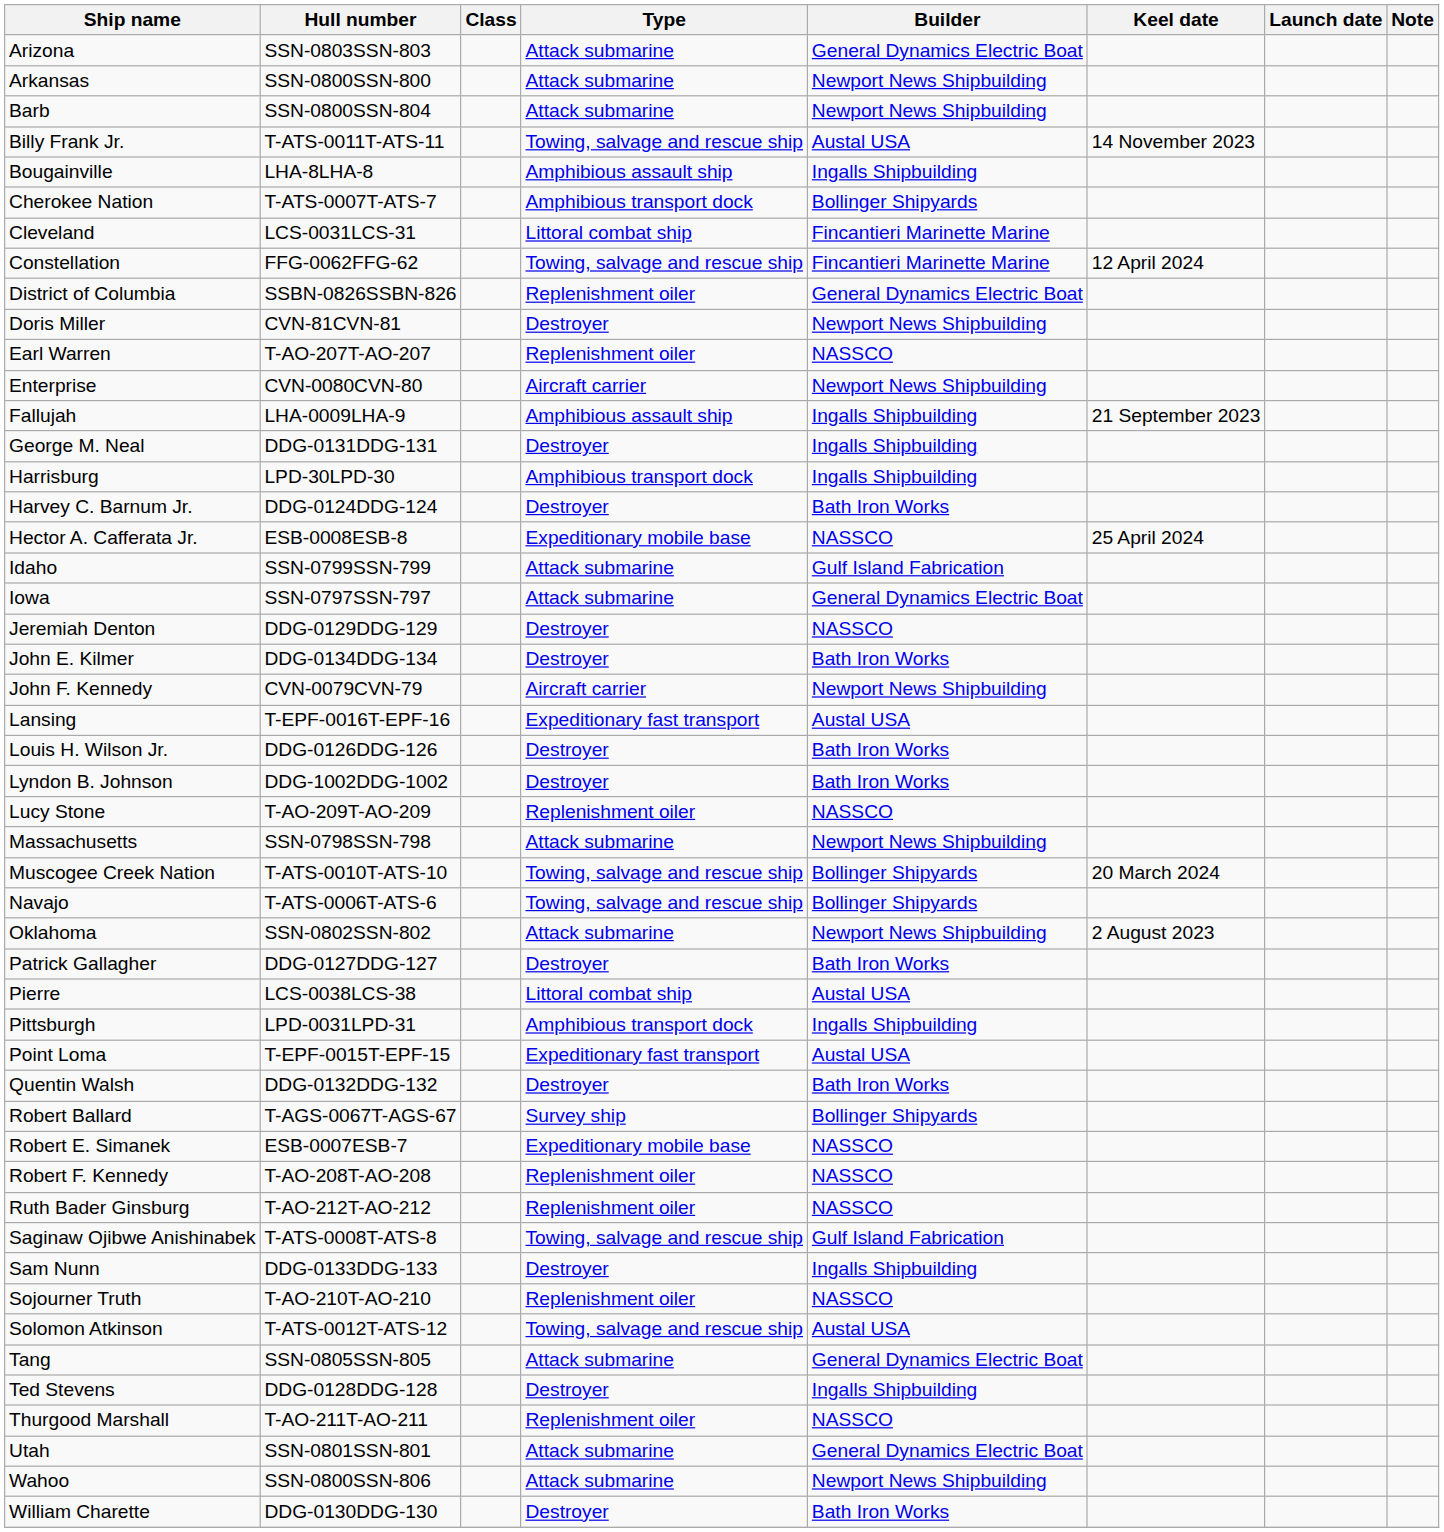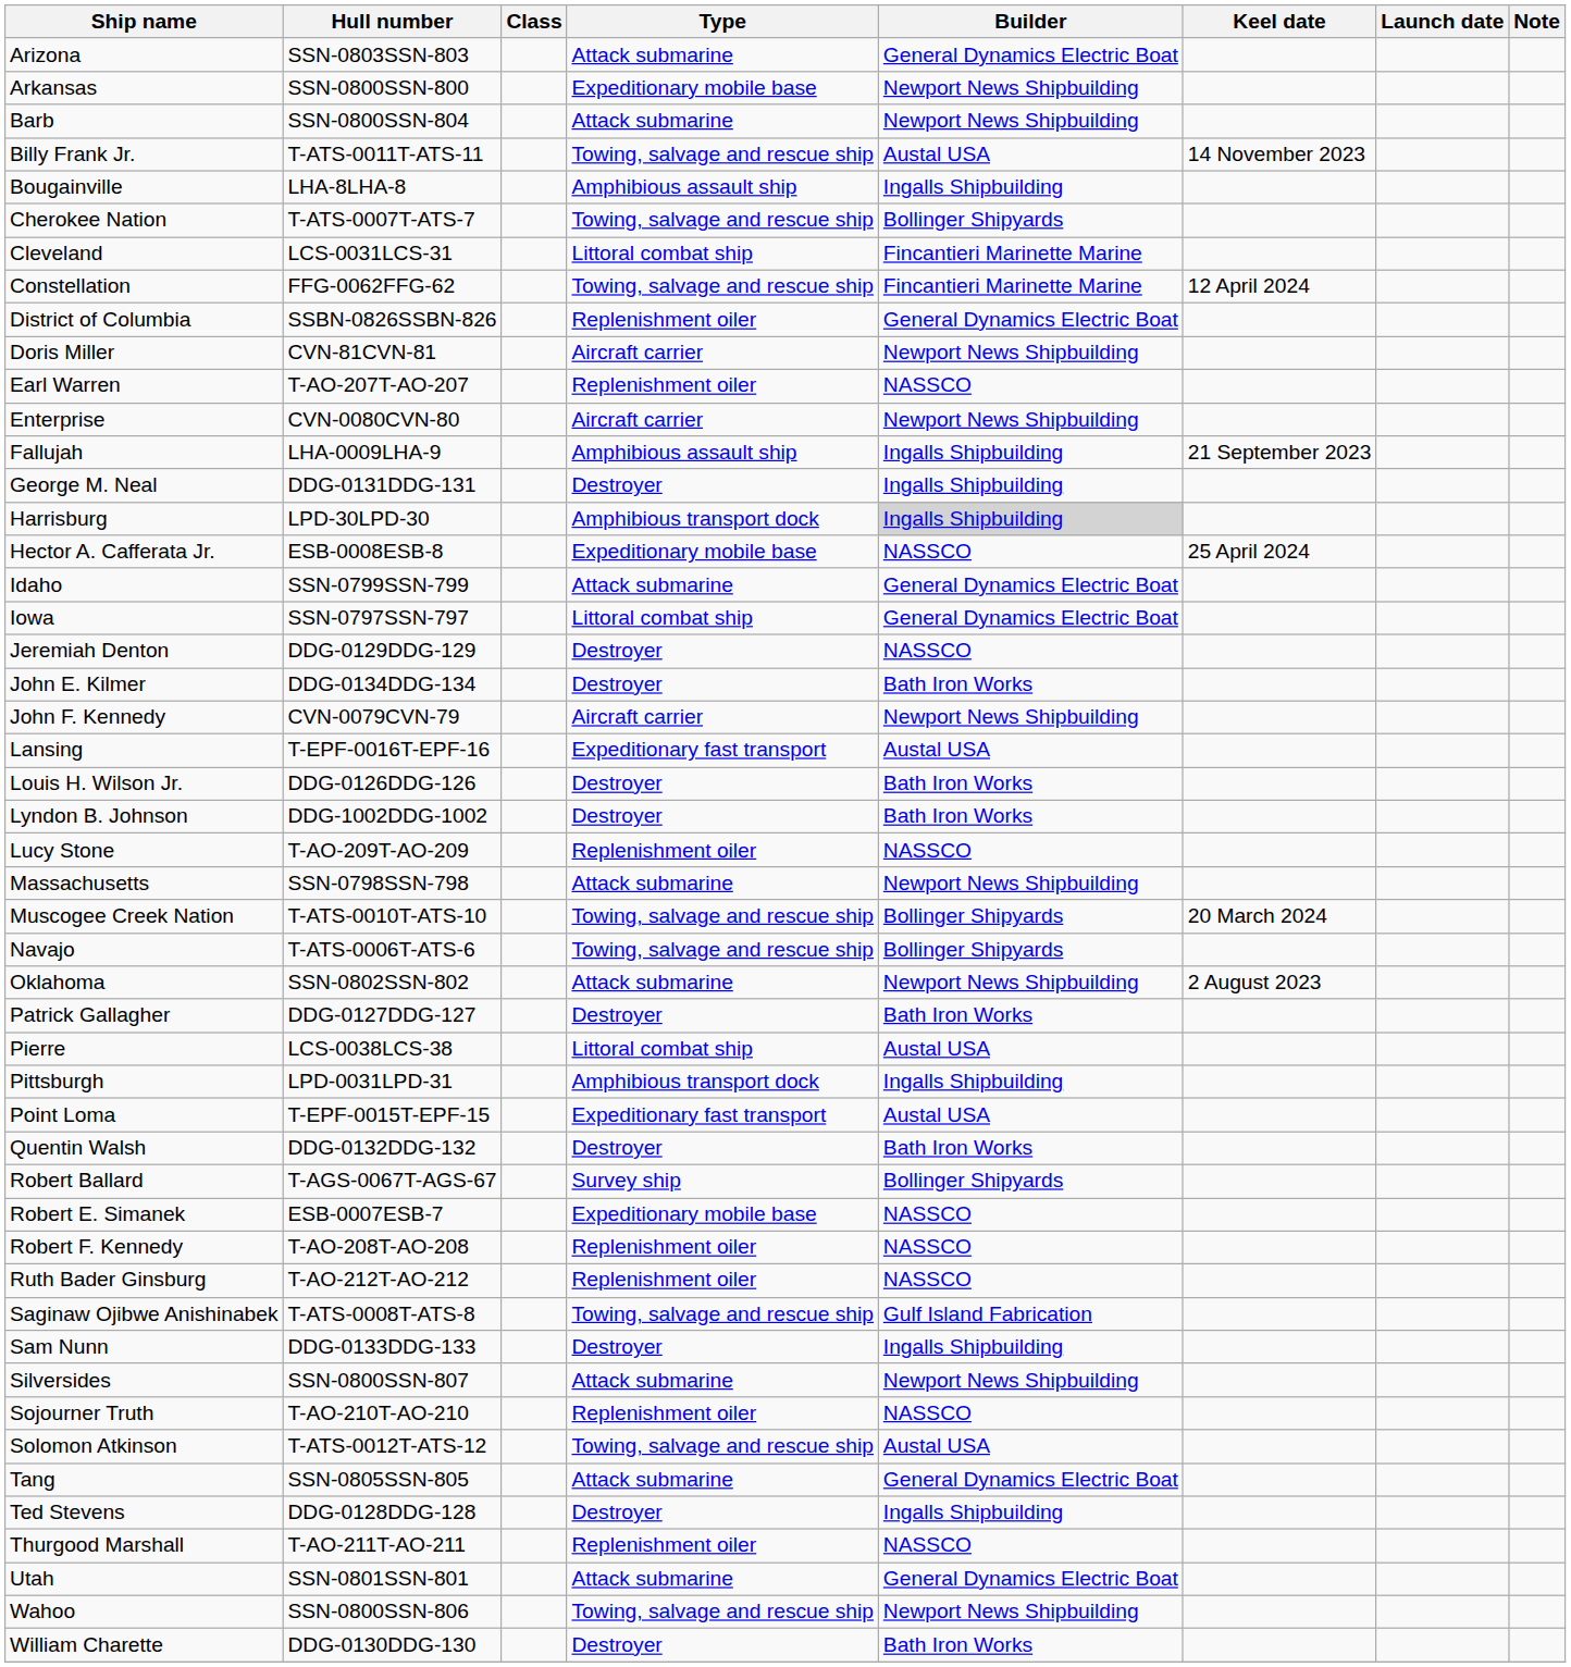 <table class="wikitable sortable nowraplinks">
 <tr>
 <th>Ship name</th>
 <th>Hull number</th>
 <th>Class</th>
 <th>Type</th>
 <th>Builder</th>
 <th>Keel date</th>
 <th>Launch date</th>
 <th>Note</th>
 </tr>
 <tr>
 <td><span>Arizona</span></td>
 <td><span>SSN-0803</span>SSN-803</td>
 <td></td>
 <td><a href='#'>Attack submarine</a></td>
 <td><a href='#'>General Dynamics Electric Boat</a></td>
 <td></td>
 <td></td>
 <td></td>
 </tr>
 <tr>
 <td><span>Arkansas</span></td>
 <td><span>SSN-0800</span>SSN-800</td>
 <td></td>
-<td><a href='#'>Attack submarine</a></td>
+<td><a href='#'>Expeditionary mobile base</a></td>
 <td><a href='#'>Newport News Shipbuilding</a></td>
 <td></td>
 <td></td>
 <td></td>
 </tr>
 <tr>
 <td><span>Barb</span></td>
 <td><span>SSN-0800</span>SSN-804</td>
 <td></td>
 <td><a href='#'>Attack submarine</a></td>
 <td><a href='#'>Newport News Shipbuilding</a></td>
 <td></td>
 <td></td>
 <td></td>
 </tr>
 <tr>
 <td><span>Billy Frank Jr.</span></td>
 <td><span>T-ATS-0011</span>T-ATS-11</td>
 <td></td>
 <td><a href='#'>Towing, salvage and rescue ship</a></td>
 <td><a href='#'>Austal USA</a></td>
 <td>14 November 2023</td>
 <td></td>
 <td></td>
 </tr>
 <tr>
 <td><span>Bougainville</span></td>
 <td><span>LHA-8</span>LHA-8</td>
 <td></td>
 <td><a href='#'>Amphibious assault ship</a></td>
 <td><a href='#'>Ingalls Shipbuilding</a></td>
 <td></td>
 <td></td>
 <td></td>
 </tr>
 <tr>
 <td><span>Cherokee Nation</span></td>
 <td><span>T-ATS-0007</span>T-ATS-7</td>
 <td></td>
-<td><a href='#'>Amphibious transport dock</a></td>
+<td><a href='#'>Towing, salvage and rescue ship</a></td>
 <td><a href='#'>Bollinger Shipyards</a></td>
 <td></td>
 <td></td>
 <td></td>
 </tr>
 <tr>
 <td><span>Cleveland</span></td>
 <td><span>LCS-0031</span>LCS-31</td>
 <td></td>
 <td><a href='#'>Littoral combat ship</a></td>
 <td><a href='#'>Fincantieri Marinette Marine</a></td>
 <td></td>
 <td></td>
 <td></td>
 </tr>
 <tr>
 <td><span>Constellation</span></td>
 <td><span>FFG-0062</span>FFG-62</td>
 <td></td>
 <td><a href='#'>Towing, salvage and rescue ship</a></td>
 <td><a href='#'>Fincantieri Marinette Marine</a></td>
 <td>12 April 2024</td>
 <td></td>
 <td></td>
 </tr>
 <tr>
 <td><span>District of Columbia</span></td>
 <td><span>SSBN-0826</span>SSBN-826</td>
 <td></td>
 <td><a href='#'>Replenishment oiler</a></td>
 <td><a href='#'>General Dynamics Electric Boat</a></td>
 <td></td>
 <td></td>
 <td></td>
 </tr>
 <tr>
 <td><span>Doris Miller</span></td>
 <td><span>CVN-81</span>CVN-81</td>
 <td></td>
-<td><a href='#'>Destroyer</a></td>
+<td><a href='#'>Aircraft carrier</a></td>
 <td><a href='#'>Newport News Shipbuilding</a></td>
 <td></td>
 <td></td>
 <td></td>
 </tr>
 <tr>
 <td><span>Earl Warren</span></td>
 <td><span>T-AO-207</span>T-AO-207</td>
 <td></td>
 <td><a href='#'>Replenishment oiler</a></td>
 <td><a href='#'>NASSCO</a></td>
 <td></td>
 <td></td>
 <td></td>
 </tr>
 <tr>
 <td><span>Enterprise</span></td>
 <td><span>CVN-0080</span>CVN-80</td>
 <td></td>
 <td><a href='#'>Aircraft carrier</a></td>
 <td><a href='#'>Newport News Shipbuilding</a></td>
 <td></td>
 <td></td>
 <td></td>
 </tr>
 <tr>
 <td><span>Fallujah</span></td>
 <td><span>LHA-0009</span>LHA-9</td>
 <td></td>
 <td><a href='#'>Amphibious assault ship</a></td>
 <td><a href='#'>Ingalls Shipbuilding</a></td>
 <td>21 September 2023</td>
 <td></td>
 <td></td>
 </tr>
 <tr>
 <td><span>George M. Neal</span></td>
 <td><span>DDG-0131</span>DDG-131</td>
 <td></td>
 <td><a href='#'>Destroyer</a></td>
 <td><a href='#'>Ingalls Shipbuilding</a></td>
 <td></td>
 <td></td>
 <td></td>
 </tr>
 <tr>
 <td><span>Harrisburg</span></td>
 <td><span>LPD-30</span>LPD-30</td>
 <td></td>
 <td><a href='#'>Amphibious transport dock</a></td>
-<td><a href='#'>Ingalls Shipbuilding</a></td>
-<td></td>
-<td></td>
-<td></td>
-</tr>
-<tr>
-<td><span>Harvey C. Barnum Jr.</span></td>
-<td><span>DDG-0124</span>DDG-124</td>
-<td></td>
-<td><a href='#'>Destroyer</a></td>
-<td><a href='#'>Bath Iron Works</a></td>
+<td style="background: lightgrey;"><a href='#'>Ingalls Shipbuilding</a></td>
 <td></td>
 <td></td>
 <td></td>
 </tr>
 <tr>
 <td><span>Hector A. Cafferata Jr.</span></td>
 <td><span>ESB-0008</span>ESB-8</td>
 <td></td>
 <td><a href='#'>Expeditionary mobile base</a></td>
 <td><a href='#'>NASSCO</a></td>
 <td>25 April 2024</td>
 <td></td>
 <td></td>
 </tr>
 <tr>
 <td><span>Idaho</span></td>
 <td><span>SSN-0799</span>SSN-799</td>
 <td></td>
 <td><a href='#'>Attack submarine</a></td>
-<td><a href='#'>Gulf Island Fabrication</a></td>
+<td><a href='#'>General Dynamics Electric Boat</a></td>
 <td></td>
 <td></td>
 <td></td>
 </tr>
 <tr>
 <td><span>Iowa</span></td>
 <td><span>SSN-0797</span>SSN-797</td>
 <td></td>
-<td><a href='#'>Attack submarine</a></td>
+<td><a href='#'>Littoral combat ship</a></td>
 <td><a href='#'>General Dynamics Electric Boat</a></td>
 <td></td>
 <td></td>
 <td></td>
 </tr>
 <tr>
 <td><span>Jeremiah Denton</span></td>
 <td><span>DDG-0129</span>DDG-129</td>
 <td></td>
 <td><a href='#'>Destroyer</a></td>
 <td><a href='#'>NASSCO</a></td>
 <td></td>
 <td></td>
 <td></td>
 </tr>
 <tr>
 <td><span>John E. Kilmer</span></td>
 <td><span>DDG-0134</span>DDG-134</td>
 <td></td>
 <td><a href='#'>Destroyer</a></td>
 <td><a href='#'>Bath Iron Works</a></td>
 <td></td>
 <td></td>
 <td></td>
 </tr>
 <tr>
 <td><span>John F. Kennedy</span></td>
 <td><span>CVN-0079</span>CVN-79</td>
 <td></td>
 <td><a href='#'>Aircraft carrier</a></td>
 <td><a href='#'>Newport News Shipbuilding</a></td>
 <td></td>
 <td></td>
 <td></td>
 </tr>
 <tr>
 <td><span>Lansing</span></td>
 <td><span>T-EPF-0016</span>T-EPF-16</td>
 <td></td>
 <td><a href='#'>Expeditionary fast transport</a></td>
 <td><a href='#'>Austal USA</a></td>
 <td></td>
 <td></td>
 <td></td>
 </tr>
 <tr>
 <td><span>Louis H. Wilson Jr.</span></td>
 <td><span>DDG-0126</span>DDG-126</td>
 <td></td>
 <td><a href='#'>Destroyer</a></td>
 <td><a href='#'>Bath Iron Works</a></td>
 <td></td>
 <td></td>
 <td></td>
 </tr>
 <tr>
 <td><span>Lyndon B. Johnson</span></td>
 <td><span>DDG-1002</span>DDG-1002</td>
 <td></td>
 <td><a href='#'>Destroyer</a></td>
 <td><a href='#'>Bath Iron Works</a></td>
 <td></td>
 <td></td>
 <td></td>
 </tr>
 <tr>
 <td><span>Lucy Stone</span></td>
 <td><span>T-AO-209</span>T-AO-209</td>
 <td></td>
 <td><a href='#'>Replenishment oiler</a></td>
 <td><a href='#'>NASSCO</a></td>
 <td></td>
 <td></td>
 <td></td>
 </tr>
 <tr>
 <td><span>Massachusetts</span></td>
 <td><span>SSN-0798</span>SSN-798</td>
 <td></td>
 <td><a href='#'>Attack submarine</a></td>
 <td><a href='#'>Newport News Shipbuilding</a></td>
 <td></td>
 <td></td>
 <td></td>
 </tr>
 <tr>
 <td><span>Muscogee Creek Nation</span></td>
 <td><span>T-ATS-0010</span>T-ATS-10</td>
 <td></td>
 <td><a href='#'>Towing, salvage and rescue ship</a></td>
 <td><a href='#'>Bollinger Shipyards</a></td>
 <td>20 March 2024</td>
 <td></td>
 <td></td>
 </tr>
 <tr>
 <td><span>Navajo</span></td>
 <td><span>T-ATS-0006</span>T-ATS-6</td>
 <td></td>
 <td><a href='#'>Towing, salvage and rescue ship</a></td>
 <td><a href='#'>Bollinger Shipyards</a></td>
 <td></td>
 <td></td>
 <td></td>
 </tr>
 <tr>
 <td><span>Oklahoma</span></td>
 <td><span>SSN-0802</span>SSN-802</td>
 <td></td>
 <td><a href='#'>Attack submarine</a></td>
 <td><a href='#'>Newport News Shipbuilding</a></td>
 <td>2 August 2023</td>
 <td></td>
 <td></td>
 </tr>
 <tr>
 <td><span>Patrick Gallagher</span></td>
 <td><span>DDG-0127</span>DDG-127</td>
 <td></td>
 <td><a href='#'>Destroyer</a></td>
 <td><a href='#'>Bath Iron Works</a></td>
 <td></td>
 <td></td>
 <td></td>
 </tr>
 <tr>
 <td><span>Pierre</span></td>
 <td><span>LCS-0038</span>LCS-38</td>
 <td></td>
 <td><a href='#'>Littoral combat ship</a></td>
 <td><a href='#'>Austal USA</a></td>
 <td></td>
 <td></td>
 <td></td>
 </tr>
 <tr>
 <td><span>Pittsburgh</span></td>
 <td><span>LPD-0031</span>LPD-31</td>
 <td></td>
 <td><a href='#'>Amphibious transport dock</a></td>
 <td><a href='#'>Ingalls Shipbuilding</a></td>
 <td></td>
 <td></td>
 <td></td>
 </tr>
 <tr>
 <td><span>Point Loma</span></td>
 <td><span>T-EPF-0015</span>T-EPF-15</td>
 <td></td>
 <td><a href='#'>Expeditionary fast transport</a></td>
 <td><a href='#'>Austal USA</a></td>
 <td></td>
 <td></td>
 <td></td>
 </tr>
 <tr>
 <td><span>Quentin Walsh</span></td>
 <td><span>DDG-0132</span>DDG-132</td>
 <td></td>
 <td><a href='#'>Destroyer</a></td>
 <td><a href='#'>Bath Iron Works</a></td>
 <td></td>
 <td></td>
 <td></td>
 </tr>
 <tr>
 <td><span>Robert Ballard</span></td>
 <td><span>T-AGS-0067</span>T-AGS-67</td>
 <td></td>
 <td><a href='#'>Survey ship</a></td>
 <td><a href='#'>Bollinger Shipyards</a></td>
 <td></td>
 <td></td>
 <td></td>
 </tr>
 <tr>
 <td><span>Robert E. Simanek</span></td>
 <td><span>ESB-0007</span>ESB-7</td>
 <td></td>
 <td><a href='#'>Expeditionary mobile base</a></td>
 <td><a href='#'>NASSCO</a></td>
 <td></td>
 <td></td>
 <td></td>
 </tr>
 <tr>
 <td><span>Robert F. Kennedy</span></td>
 <td><span>T-AO-208</span>T-AO-208</td>
 <td></td>
 <td><a href='#'>Replenishment oiler</a></td>
 <td><a href='#'>NASSCO</a></td>
 <td></td>
 <td></td>
 <td></td>
 </tr>
 <tr>
 <td><span>Ruth Bader Ginsburg</span></td>
 <td><span>T-AO-212</span>T-AO-212</td>
 <td></td>
 <td><a href='#'>Replenishment oiler</a></td>
 <td><a href='#'>NASSCO</a></td>
 <td></td>
 <td></td>
 <td></td>
 </tr>
 <tr>
 <td><span>Saginaw Ojibwe Anishinabek</span></td>
 <td><span>T-ATS-0008</span>T-ATS-8</td>
 <td></td>
 <td><a href='#'>Towing, salvage and rescue ship</a></td>
 <td><a href='#'>Gulf Island Fabrication</a></td>
 <td></td>
 <td></td>
 <td></td>
 </tr>
 <tr>
 <td><span>Sam Nunn</span></td>
 <td><span>DDG-0133</span>DDG-133</td>
 <td></td>
 <td><a href='#'>Destroyer</a></td>
 <td><a href='#'>Ingalls Shipbuilding</a></td>
 <td></td>
 <td></td>
 <td></td>
 </tr>
 <tr>
+<td><span>Silversides</span></td>
+<td><span>SSN-0800</span>SSN-807</td>
+<td></td>
+<td><a href='#'>Attack submarine</a></td>
+<td><a href='#'>Newport News Shipbuilding</a></td>
+<td></td>
+<td></td>
+<td></td>
+</tr>
+<tr>
 <td><span>Sojourner Truth</span></td>
 <td><span>T-AO-210</span>T-AO-210</td>
 <td></td>
 <td><a href='#'>Replenishment oiler</a></td>
 <td><a href='#'>NASSCO</a></td>
 <td></td>
 <td></td>
 <td></td>
 </tr>
 <tr>
 <td><span>Solomon Atkinson</span></td>
 <td><span>T-ATS-0012</span>T-ATS-12</td>
 <td></td>
 <td><a href='#'>Towing, salvage and rescue ship</a></td>
 <td><a href='#'>Austal USA</a></td>
 <td></td>
 <td></td>
 <td></td>
 </tr>
 <tr>
 <td><span>Tang</span></td>
 <td><span>SSN-0805</span>SSN-805</td>
 <td></td>
 <td><a href='#'>Attack submarine</a></td>
 <td><a href='#'>General Dynamics Electric Boat</a></td>
 <td></td>
 <td></td>
 <td></td>
 </tr>
 <tr>
 <td><span>Ted Stevens</span></td>
 <td><span>DDG-0128</span>DDG-128</td>
 <td></td>
 <td><a href='#'>Destroyer</a></td>
 <td><a href='#'>Ingalls Shipbuilding</a></td>
 <td></td>
 <td></td>
 <td></td>
 </tr>
 <tr>
 <td><span>Thurgood Marshall</span></td>
 <td><span>T-AO-211</span>T-AO-211</td>
 <td></td>
 <td><a href='#'>Replenishment oiler</a></td>
 <td><a href='#'>NASSCO</a></td>
 <td></td>
 <td></td>
 <td></td>
 </tr>
 <tr>
 <td><span>Utah</span></td>
 <td><span>SSN-0801</span>SSN-801</td>
 <td></td>
 <td><a href='#'>Attack submarine</a></td>
 <td><a href='#'>General Dynamics Electric Boat</a></td>
 <td></td>
 <td></td>
 <td></td>
 </tr>
 <tr>
 <td><span>Wahoo</span></td>
 <td><span>SSN-0800</span>SSN-806</td>
 <td></td>
-<td><a href='#'>Attack submarine</a></td>
+<td><a href='#'>Towing, salvage and rescue ship</a></td>
 <td><a href='#'>Newport News Shipbuilding</a></td>
 <td></td>
 <td></td>
 <td></td>
 </tr>
 <tr>
 <td><span>William Charette</span></td>
 <td><span>DDG-0130</span>DDG-130</td>
 <td></td>
 <td><a href='#'>Destroyer</a></td>
 <td><a href='#'>Bath Iron Works</a></td>
 <td></td>
 <td></td>
 <td></td>
 </tr>
 <tr>
 </tr>
 </table>
